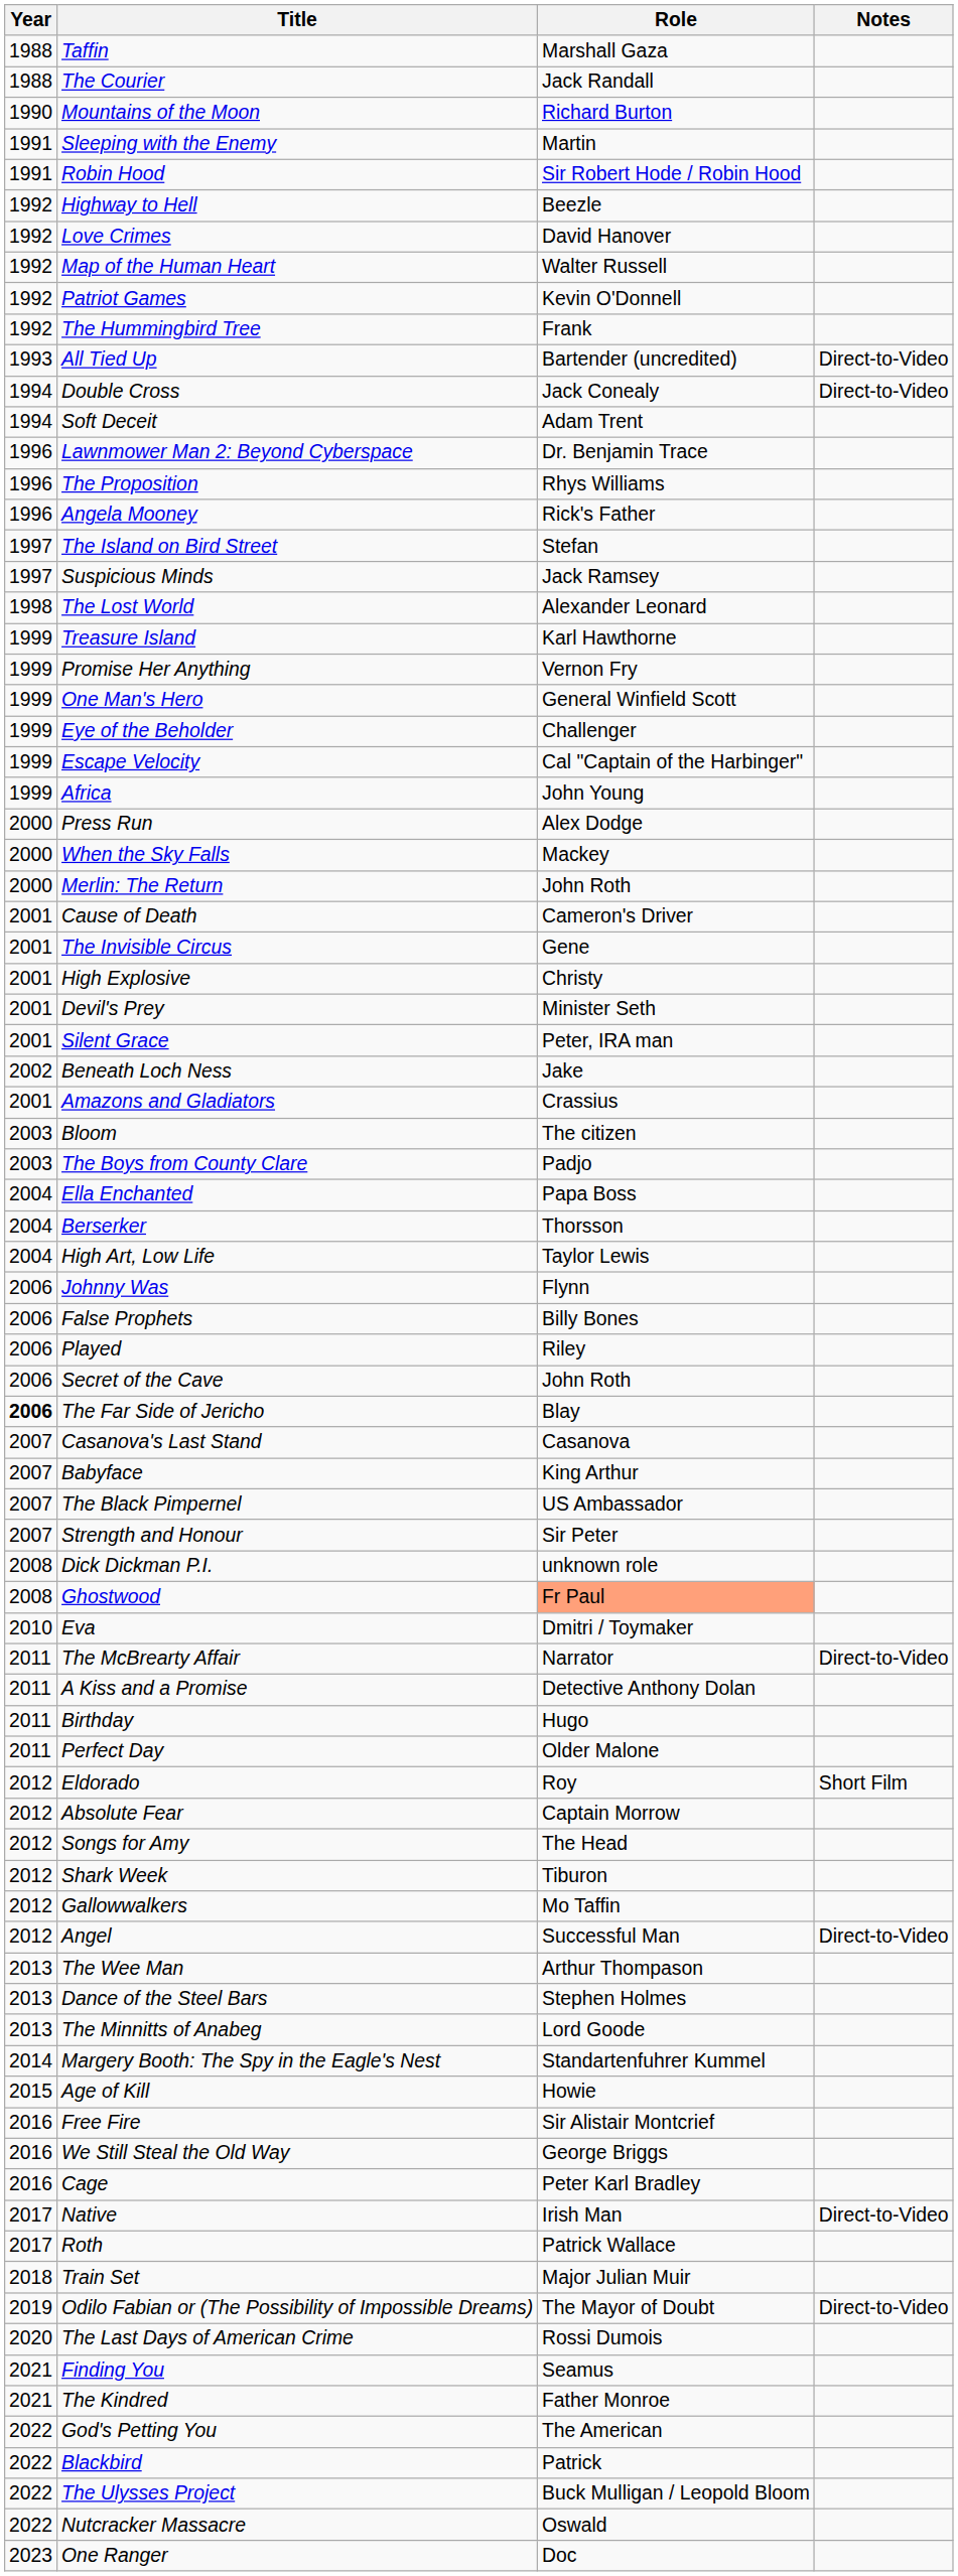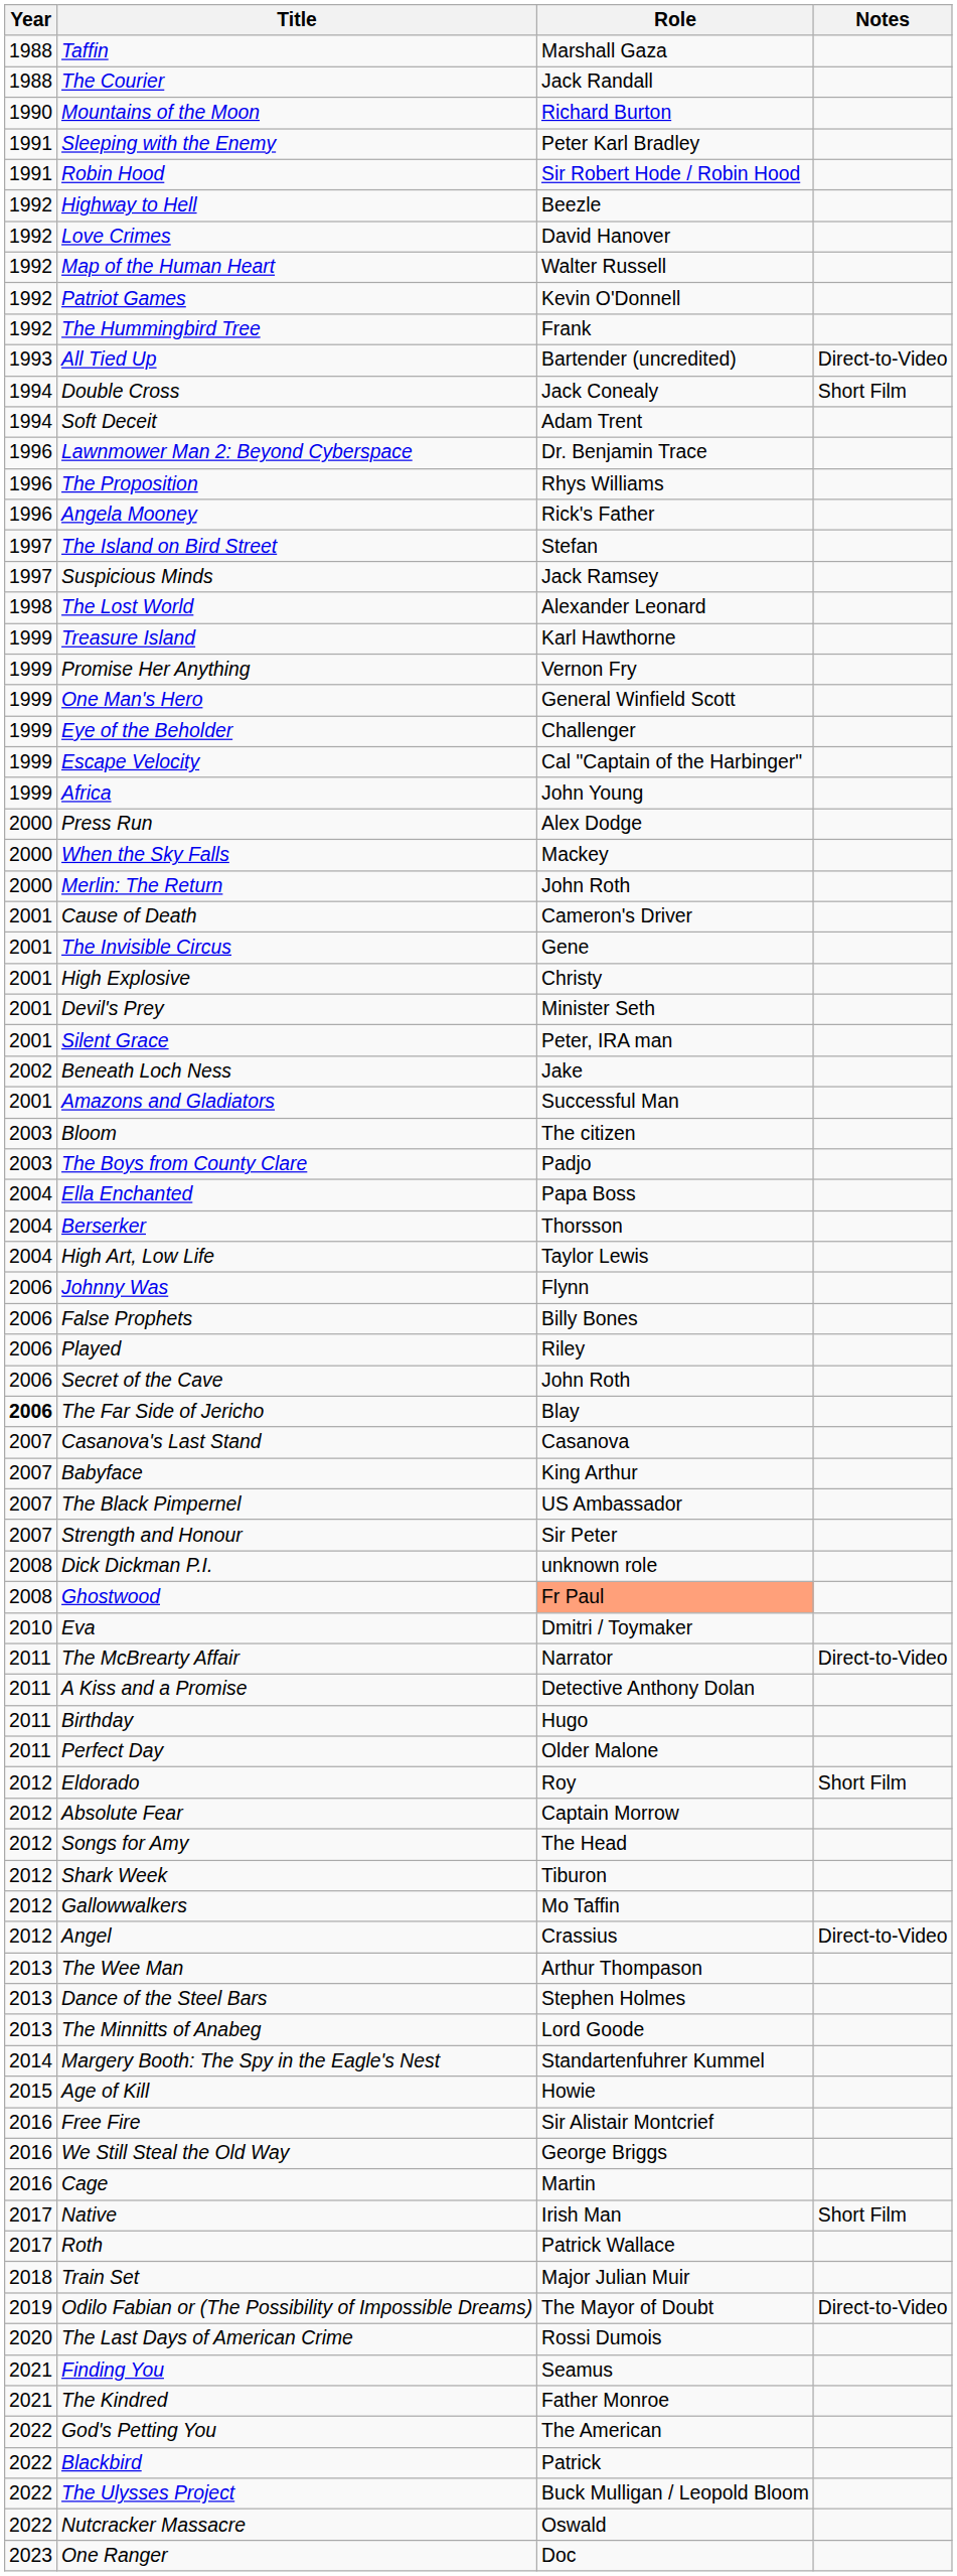 <table class="wikitable">
 <tr>
 <th>Year</th>
 <th>Title</th>
 <th>Role</th>
 <th>Notes</th>
 </tr>
 <tr>
 <td>1988</td>
 <td><em><a href='#'>Taffin</a></em></td>
 <td>Marshall Gaza</td>
 <td></td>
 </tr>
 <tr>
 <td>1988</td>
 <td><em><a href='#'>The Courier</a></em></td>
 <td>Jack Randall</td>
 <td></td>
 </tr>
 <tr>
 <td>1990</td>
 <td><em><a href='#'>Mountains of the Moon</a></em></td>
 <td><a href='#'>Richard Burton</a></td>
 <td></td>
 </tr>
 <tr>
 <td>1991</td>
 <td><em><a href='#'>Sleeping with the Enemy</a></em></td>
-<td>Martin</td>
+<td>Peter Karl Bradley</td>
 <td></td>
 </tr>
 <tr>
 <td>1991</td>
 <td><em><a href='#'>Robin Hood</a></em></td>
 <td><a href='#'>Sir Robert Hode / Robin Hood</a></td>
 <td></td>
 </tr>
 <tr>
 <td>1992</td>
 <td><em><a href='#'>Highway to Hell</a></em></td>
 <td>Beezle</td>
 <td></td>
 </tr>
 <tr>
 <td>1992</td>
 <td><em><a href='#'>Love Crimes</a></em></td>
 <td>David Hanover</td>
 <td></td>
 </tr>
 <tr>
 <td>1992</td>
 <td><em><a href='#'>Map of the Human Heart</a></em></td>
 <td>Walter Russell</td>
 <td></td>
 </tr>
 <tr>
 <td>1992</td>
 <td><em><a href='#'>Patriot Games</a></em></td>
 <td>Kevin O'Donnell</td>
 <td></td>
 </tr>
 <tr>
 <td>1992</td>
 <td><em><a href='#'>The Hummingbird Tree</a></em></td>
 <td>Frank</td>
 <td></td>
 </tr>
 <tr>
 <td>1993</td>
 <td><em><a href='#'>All Tied Up</a></em></td>
 <td>Bartender (uncredited)</td>
 <td>Direct-to-Video</td>
 </tr>
 <tr>
 <td>1994</td>
 <td><em>Double Cross</em></td>
 <td>Jack Conealy</td>
-<td>Direct-to-Video</td>
+<td>Short Film</td>
 </tr>
 <tr>
 <td>1994</td>
 <td><em>Soft Deceit</em></td>
 <td>Adam Trent</td>
 <td></td>
 </tr>
 <tr>
 <td>1996</td>
 <td><em><a href='#'>Lawnmower Man 2: Beyond Cyberspace</a></em></td>
 <td>Dr. Benjamin Trace</td>
 <td></td>
 </tr>
 <tr>
 <td>1996</td>
 <td><em><a href='#'>The Proposition</a></em></td>
 <td>Rhys Williams</td>
 <td></td>
 </tr>
 <tr>
 <td>1996</td>
 <td><em><a href='#'>Angela Mooney</a></em></td>
 <td>Rick's Father</td>
 <td></td>
 </tr>
 <tr>
 <td>1997</td>
 <td><em><a href='#'>The Island on Bird Street</a></em></td>
 <td>Stefan</td>
 <td></td>
 </tr>
 <tr>
 <td>1997</td>
 <td><em>Suspicious Minds</em></td>
 <td>Jack Ramsey</td>
 <td></td>
 </tr>
 <tr>
 <td>1998</td>
 <td><em><a href='#'>The Lost World</a></em></td>
 <td>Alexander Leonard</td>
 <td></td>
 </tr>
 <tr>
 <td>1999</td>
 <td><em><a href='#'>Treasure Island</a></em></td>
 <td>Karl Hawthorne</td>
 <td></td>
 </tr>
 <tr>
 <td>1999</td>
 <td><em>Promise Her Anything</em></td>
 <td>Vernon Fry</td>
 <td></td>
 </tr>
 <tr>
 <td>1999</td>
 <td><em><a href='#'>One Man's Hero</a></em></td>
 <td>General Winfield Scott</td>
 <td></td>
 </tr>
 <tr>
 <td>1999</td>
 <td><em><a href='#'>Eye of the Beholder</a></em></td>
 <td>Challenger</td>
 <td></td>
 </tr>
 <tr>
 <td>1999</td>
 <td><em><a href='#'>Escape Velocity</a></em></td>
 <td>Cal "Captain of the Harbinger"</td>
 <td></td>
 </tr>
 <tr>
 <td>1999</td>
 <td><em><a href='#'>Africa</a></em></td>
 <td>John Young</td>
 <td></td>
 </tr>
 <tr>
 <td>2000</td>
 <td><em>Press Run</em></td>
 <td>Alex Dodge</td>
 <td></td>
 </tr>
 <tr>
 <td>2000</td>
 <td><em><a href='#'>When the Sky Falls</a></em></td>
 <td>Mackey</td>
 <td></td>
 </tr>
 <tr>
 <td>2000</td>
 <td><em><a href='#'>Merlin: The Return</a></em></td>
 <td>John Roth</td>
 <td></td>
 </tr>
 <tr>
 <td>2001</td>
 <td><em>Cause of Death</em></td>
 <td>Cameron's Driver</td>
 <td></td>
 </tr>
 <tr>
 <td>2001</td>
 <td><em><a href='#'>The Invisible Circus</a></em></td>
 <td>Gene</td>
 <td></td>
 </tr>
 <tr>
 <td>2001</td>
 <td><em>High Explosive</em></td>
 <td>Christy</td>
 <td></td>
 </tr>
 <tr>
 <td>2001</td>
 <td><em>Devil's Prey</em></td>
 <td>Minister Seth</td>
 <td></td>
 </tr>
 <tr>
 <td>2001</td>
 <td><em><a href='#'>Silent Grace</a></em></td>
 <td>Peter, IRA man</td>
 <td></td>
 </tr>
 <tr>
 <td>2002</td>
 <td><em>Beneath Loch Ness</em></td>
 <td>Jake</td>
 <td></td>
 </tr>
 <tr>
 <td>2001</td>
 <td><em><a href='#'>Amazons and Gladiators</a></em></td>
-<td>Crassius</td>
+<td>Successful Man</td>
 <td></td>
 </tr>
 <tr>
 <td>2003</td>
 <td><em>Bloom</em></td>
 <td>The citizen</td>
 <td></td>
 </tr>
 <tr>
 <td>2003</td>
 <td><em><a href='#'>The Boys from County Clare</a></em></td>
 <td>Padjo</td>
 <td></td>
 </tr>
 <tr>
 <td>2004</td>
 <td><em><a href='#'>Ella Enchanted</a></em></td>
 <td>Papa Boss</td>
 <td></td>
 </tr>
 <tr>
 <td>2004</td>
 <td><em><a href='#'>Berserker</a></em></td>
 <td>Thorsson</td>
 <td></td>
 </tr>
 <tr>
 <td>2004</td>
 <td><em>High Art, Low Life</em></td>
 <td>Taylor Lewis</td>
 <td></td>
 </tr>
 <tr>
 <td>2006</td>
 <td><em><a href='#'>Johnny Was</a></em></td>
 <td>Flynn</td>
 <td></td>
 </tr>
 <tr>
 <td>2006</td>
 <td><em>False Prophets</em></td>
 <td>Billy Bones</td>
 <td></td>
 </tr>
 <tr>
 <td>2006</td>
 <td><em>Played</em></td>
 <td>Riley</td>
 <td></td>
 </tr>
 <tr>
 <td>2006</td>
 <td><em>Secret of the Cave</em></td>
 <td>John Roth</td>
 <td></td>
 </tr>
 <tr>
 <td><strong>2006</strong></td>
 <td><em>The Far Side of Jericho</em></td>
 <td>Blay</td>
 <td></td>
 </tr>
 <tr>
 <td>2007</td>
 <td><em>Casanova's Last Stand</em></td>
 <td>Casanova</td>
 <td></td>
 </tr>
 <tr>
 <td>2007</td>
 <td><em>Babyface</em></td>
 <td>King Arthur</td>
 <td></td>
 </tr>
 <tr>
 <td>2007</td>
 <td><em>The Black Pimpernel</em></td>
 <td>US Ambassador</td>
 <td></td>
 </tr>
 <tr>
 <td>2007</td>
 <td><em>Strength and Honour</em></td>
 <td>Sir Peter</td>
 <td></td>
 </tr>
 <tr>
 <td>2008</td>
 <td><em>Dick Dickman P.I.</em></td>
 <td>unknown role</td>
 <td></td>
 </tr>
 <tr>
 <td>2008</td>
 <td><em><a href='#'>Ghostwood</a></em></td>
 <td style="background: lightsalmon;">Fr Paul</td>
 <td></td>
 </tr>
 <tr>
 <td>2010</td>
 <td><em>Eva</em></td>
 <td>Dmitri / Toymaker</td>
 <td></td>
 </tr>
 <tr>
 <td>2011</td>
 <td><em>The McBrearty Affair</em></td>
 <td>Narrator</td>
 <td>Direct-to-Video</td>
 </tr>
 <tr>
 <td>2011</td>
 <td><em>A Kiss and a Promise</em></td>
 <td>Detective Anthony Dolan</td>
 <td></td>
 </tr>
 <tr>
 <td>2011</td>
 <td><em>Birthday</em></td>
 <td>Hugo</td>
 <td></td>
 </tr>
 <tr>
 <td>2011</td>
 <td><em>Perfect Day</em></td>
 <td>Older Malone</td>
 <td></td>
 </tr>
 <tr>
 <td>2012</td>
 <td><em>Eldorado</em></td>
 <td>Roy</td>
 <td>Short Film</td>
 </tr>
 <tr>
 <td>2012</td>
 <td><em>Absolute Fear</em></td>
 <td>Captain Morrow</td>
 <td></td>
 </tr>
 <tr>
 <td>2012</td>
 <td><em>Songs for Amy</em></td>
 <td>The Head</td>
 <td></td>
 </tr>
 <tr>
 <td>2012</td>
 <td><em>Shark Week</em></td>
 <td>Tiburon</td>
 <td></td>
 </tr>
 <tr>
 <td>2012</td>
 <td><em>Gallowwalkers</em></td>
 <td>Mo Taffin</td>
 <td></td>
 </tr>
 <tr>
 <td>2012</td>
 <td><em>Angel</em></td>
-<td>Successful Man</td>
+<td>Crassius</td>
 <td>Direct-to-Video</td>
 </tr>
 <tr>
 <td>2013</td>
 <td><em>The Wee Man</em></td>
 <td>Arthur Thompason</td>
 <td></td>
 </tr>
 <tr>
 <td>2013</td>
 <td><em>Dance of the Steel Bars</em></td>
 <td>Stephen Holmes</td>
 <td></td>
 </tr>
 <tr>
 <td>2013</td>
 <td><em>The Minnitts of Anabeg</em></td>
 <td>Lord Goode</td>
 <td></td>
 </tr>
 <tr>
 <td>2014</td>
 <td><em>Margery Booth: The Spy in the Eagle's Nest</em></td>
 <td>Standartenfuhrer Kummel</td>
 <td></td>
 </tr>
 <tr>
 <td>2015</td>
 <td><em>Age of Kill</em></td>
 <td>Howie</td>
 <td></td>
 </tr>
 <tr>
 <td>2016</td>
 <td><em>Free Fire</em></td>
 <td>Sir Alistair Montcrief</td>
 <td></td>
 </tr>
 <tr>
 <td>2016</td>
 <td><em>We Still Steal the Old Way</em></td>
 <td>George Briggs</td>
 <td></td>
 </tr>
 <tr>
 <td>2016</td>
 <td><em>Cage</em></td>
-<td>Peter Karl Bradley</td>
+<td>Martin</td>
 <td></td>
 </tr>
 <tr>
 <td>2017</td>
 <td><em>Native</em></td>
 <td>Irish Man</td>
-<td>Direct-to-Video</td>
+<td>Short Film</td>
 </tr>
 <tr>
 <td>2017</td>
 <td><em>Roth</em></td>
 <td>Patrick Wallace</td>
 <td></td>
 </tr>
 <tr>
 <td>2018</td>
 <td><em>Train Set</em></td>
 <td>Major Julian Muir</td>
 <td></td>
 </tr>
 <tr>
 <td>2019</td>
 <td><em>Odilo Fabian or (The Possibility of Impossible Dreams)</em></td>
 <td>The Mayor of Doubt</td>
 <td>Direct-to-Video</td>
 </tr>
 <tr>
 <td>2020</td>
 <td><em>The Last Days of American Crime</em></td>
 <td>Rossi Dumois</td>
 <td></td>
 </tr>
 <tr>
 <td>2021</td>
 <td><em><a href='#'>Finding You</a></em></td>
 <td>Seamus</td>
 <td></td>
 </tr>
 <tr>
 <td>2021</td>
 <td><em>The Kindred</em></td>
 <td>Father Monroe</td>
 <td></td>
 </tr>
 <tr>
 <td>2022</td>
 <td><em>God's Petting You</em></td>
 <td>The American</td>
 <td></td>
 </tr>
 <tr>
 <td>2022</td>
 <td><em><a href='#'>Blackbird</a></em></td>
 <td>Patrick</td>
 <td></td>
 </tr>
 <tr>
 <td>2022</td>
 <td><em><a href='#'>The Ulysses Project</a></em></td>
 <td>Buck Mulligan / Leopold Bloom</td>
 <td></td>
 </tr>
 <tr>
 <td>2022</td>
 <td><em>Nutcracker Massacre</em></td>
 <td>Oswald</td>
 <td></td>
 </tr>
 <tr>
 <td>2023</td>
 <td><em>One Ranger</em></td>
 <td>Doc</td>
 <td></td>
 </tr>
 </table>
